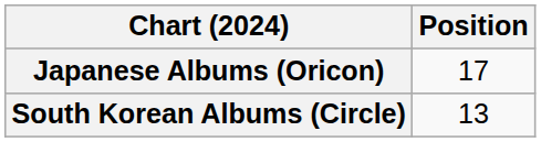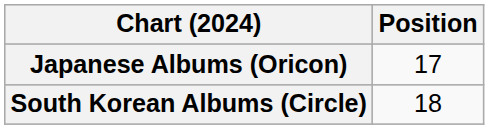 <table class="wikitable sortable plainrowheaders" style="text-align:center">
 <tr>
 <th scope="col">Chart (2024)</th>
 <th scope="col">Position</th>
 </tr>
 <tr>
 <th scope="row">Japanese Albums (Oricon)</th>
 <td>17</td>
 </tr>
 <tr>
 <th scope="row">South Korean Albums (Circle)</th>
-<td>13</td>
+<td>18</td>
 </tr>
 </table>
